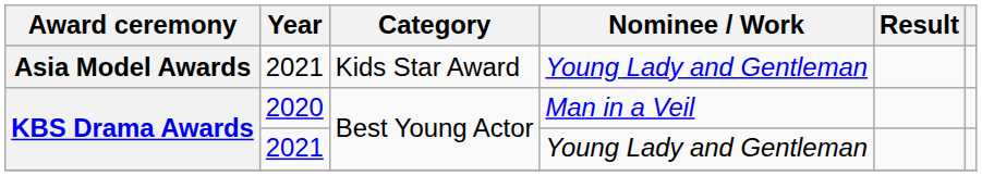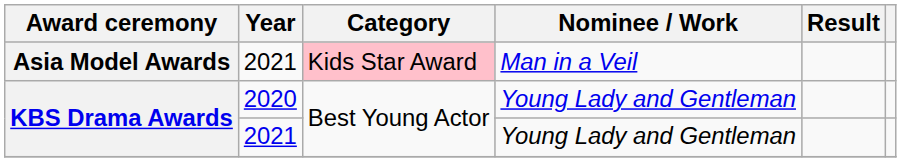 <table class="wikitable plainrowheaders sortable">
 <tr>
 <th scope="col">Award ceremony</th>
 <th scope="col">Year</th>
 <th scope="col">Category</th>
 <th scope="col">Nominee / Work</th>
 <th scope="col">Result</th>
 <th scope="col" class="unsortable"></th>
 </tr>
 <tr>
 <th scope="row">Asia Model Awards</th>
 <td>2021</td>
-<td>Kids Star Award</td>
-<td><em><a href='#'>Young Lady and Gentleman</a></em></td>
+<td style="background: pink;">Kids Star Award</td>
+<td><em><a href='#'>Man in a Veil</a></em></td>
 <td></td>
 <td></td>
 </tr>
 <tr>
 <th scope="row" rowspan="2"><a href='#'>KBS Drama Awards</a></th>
 <td><a href='#'>2020</a></td>
 <td rowspan="2">Best Young Actor</td>
-<td><em><a href='#'>Man in a Veil</a></em></td>
+<td><em><a href='#'>Young Lady and Gentleman</a></em></td>
 <td></td>
 <td></td>
 </tr>
 <tr>
 <td><a href='#'>2021</a></td>
 <td><em>Young Lady and Gentleman</em></td>
 <td></td>
 <td></td>
 </tr>
 <tr>
 </tr>
 </table>
